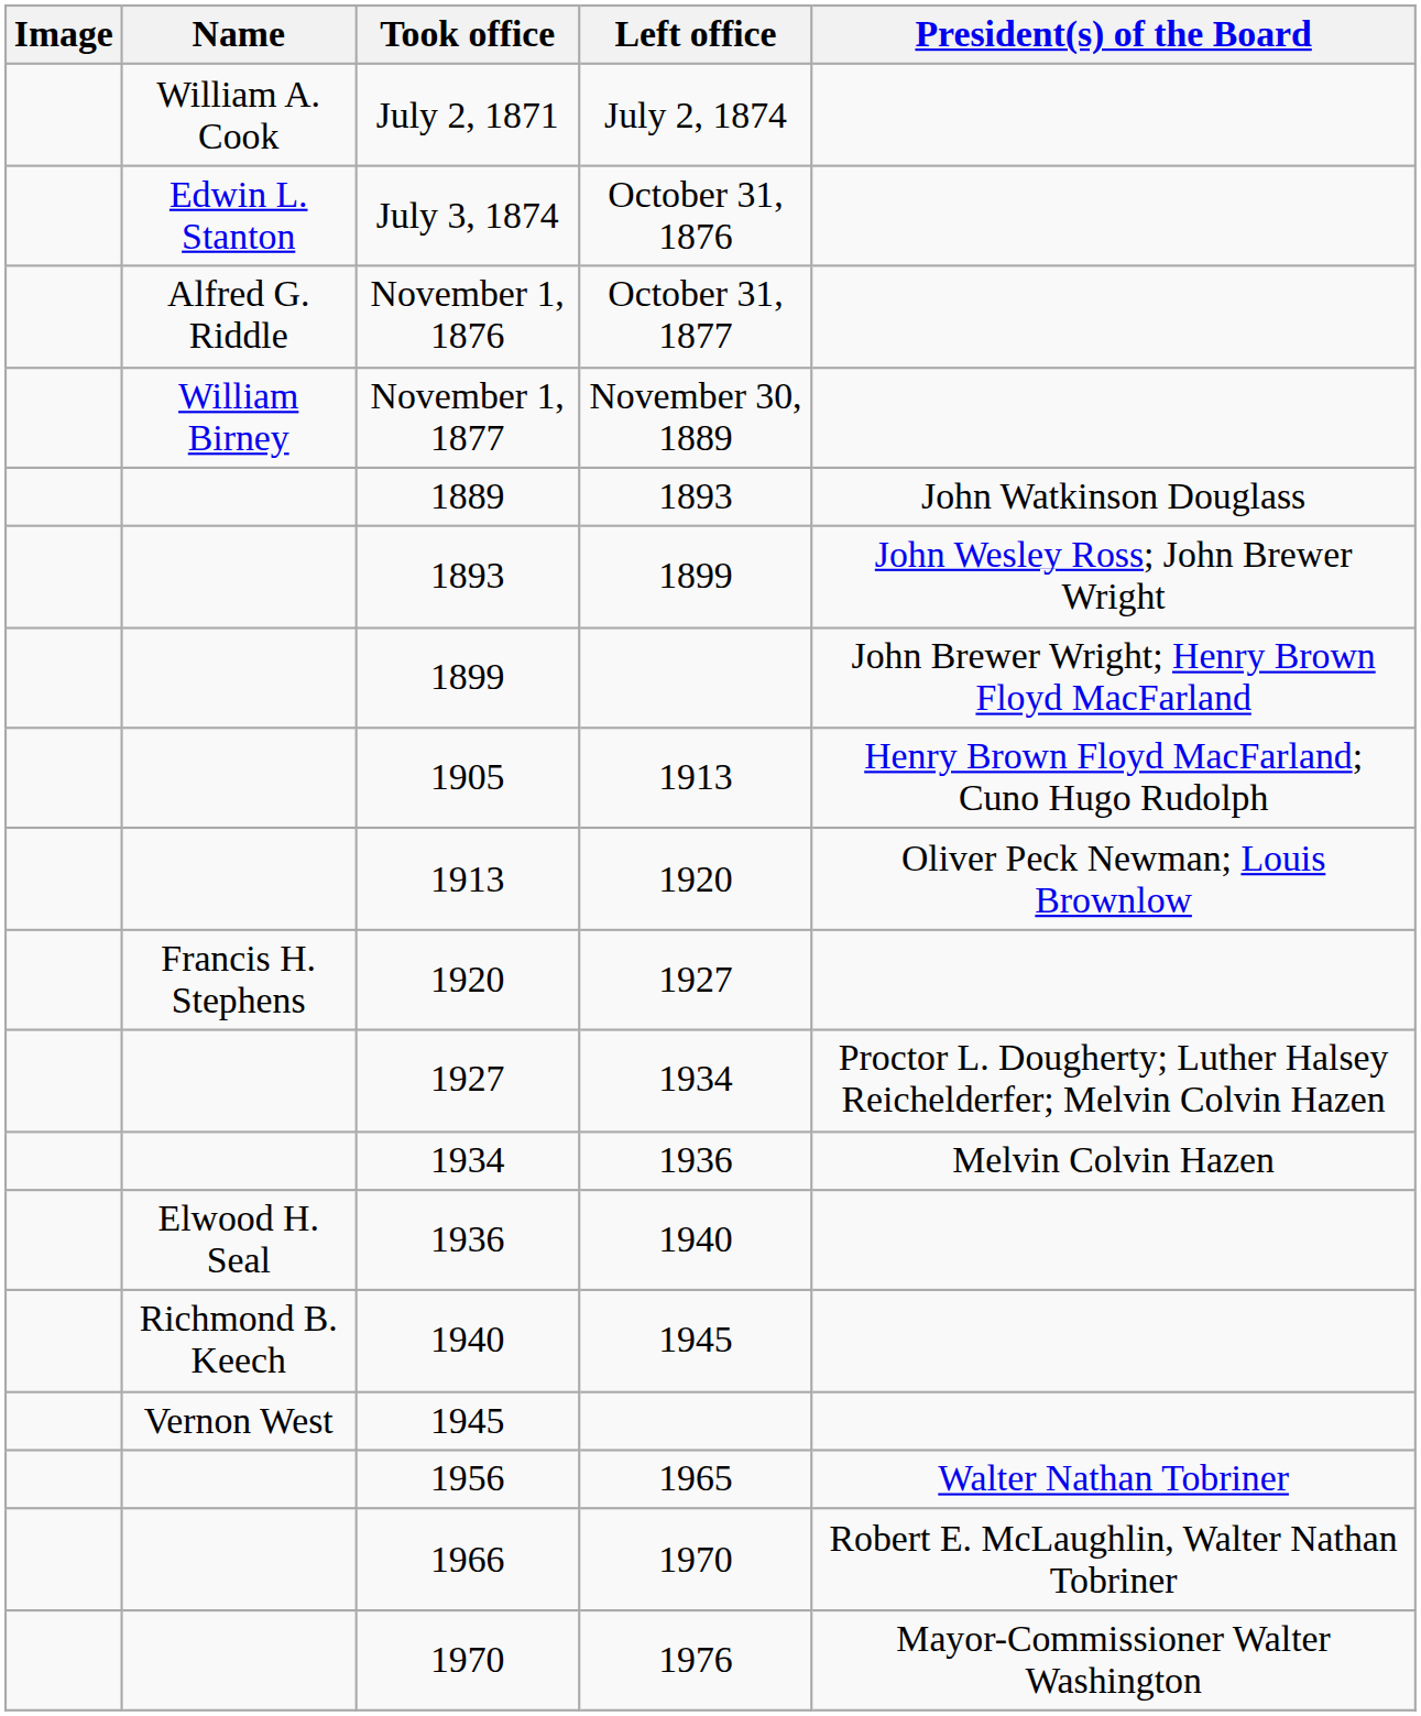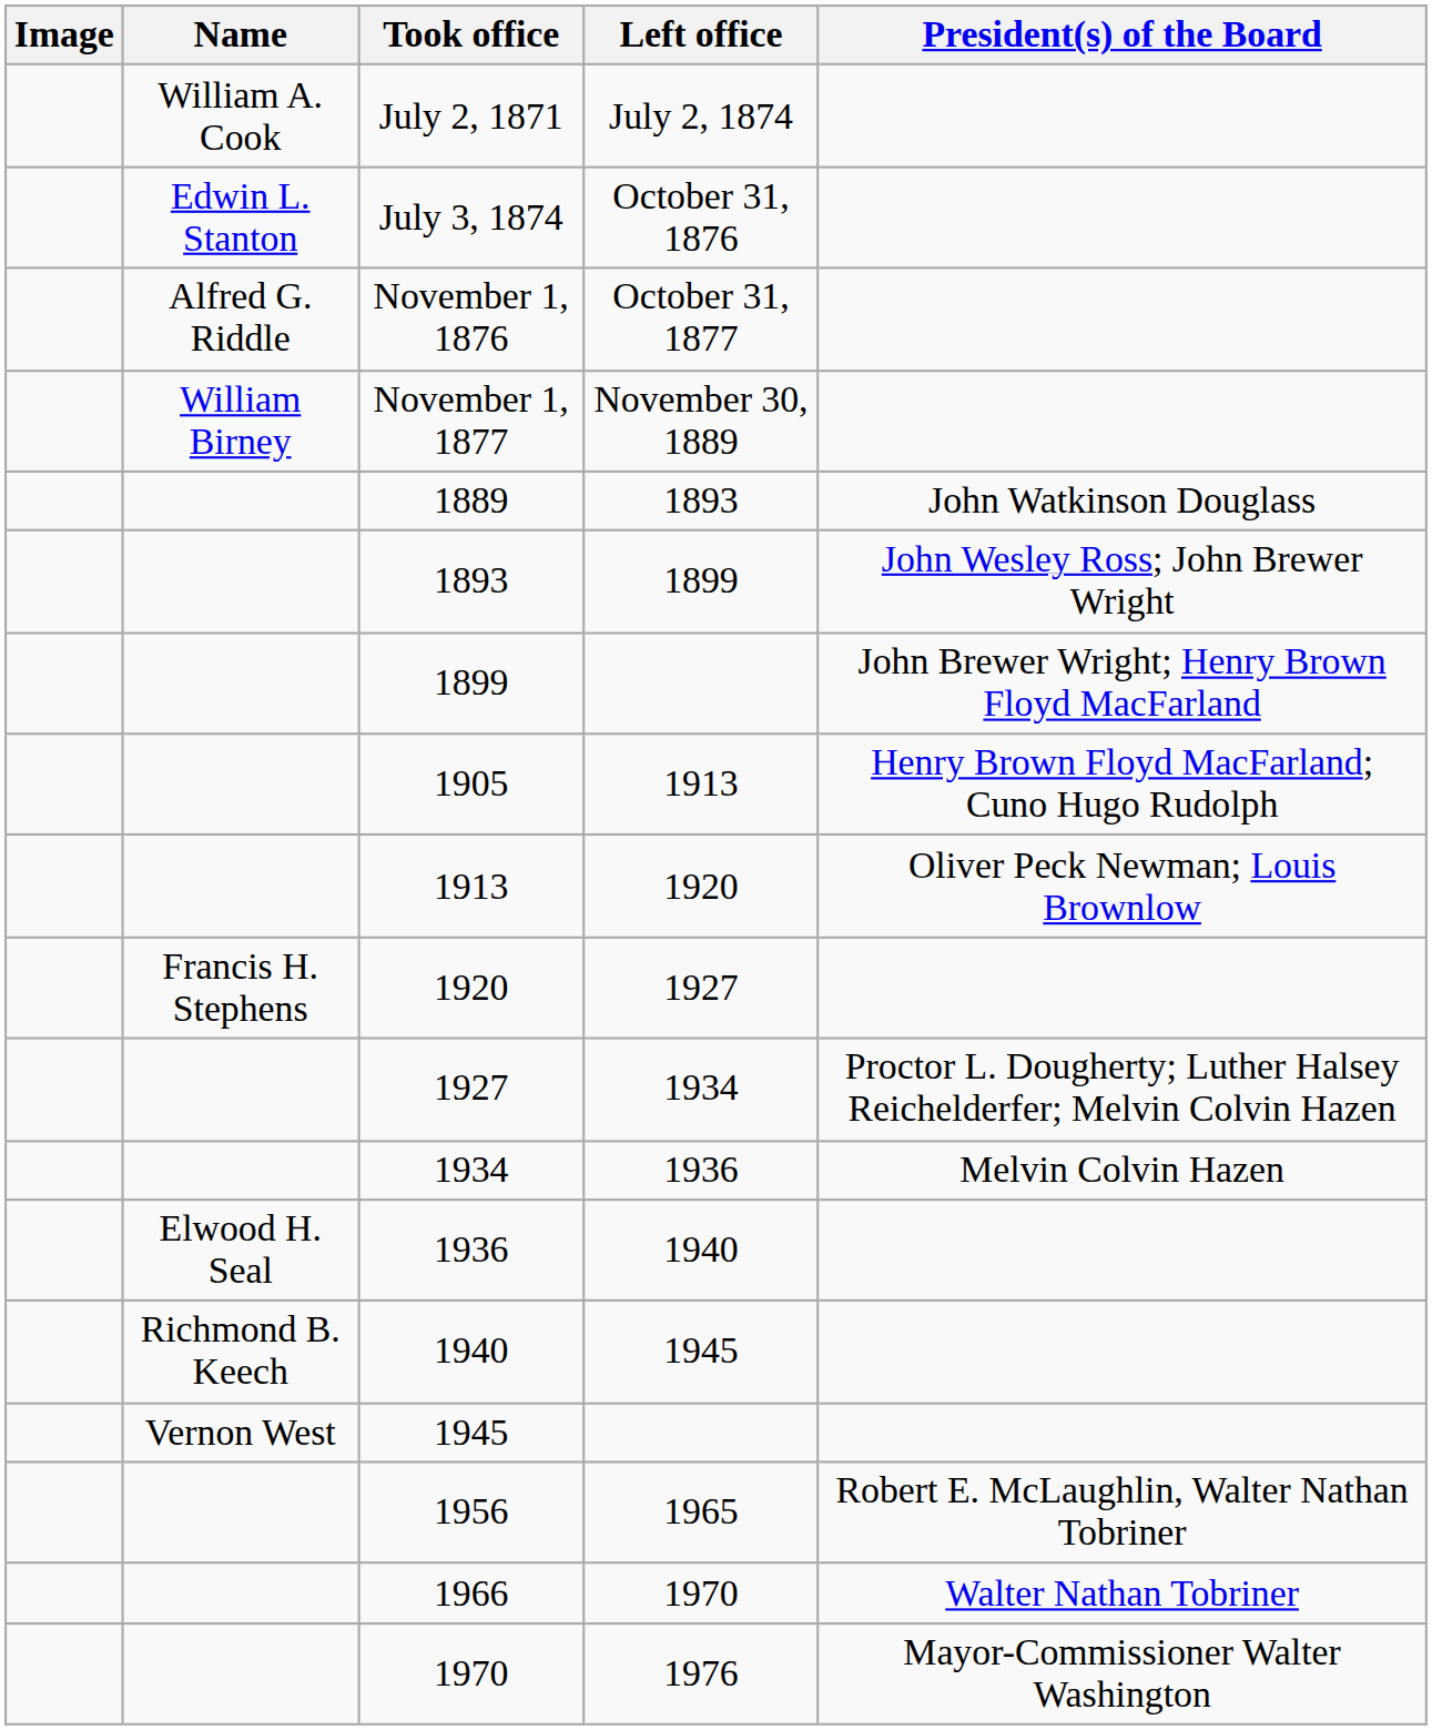 <table class="wikitable sortable" style="clear:right; text-align:center">
 <tr>
 <th>Image</th>
 <th>Name</th>
 <th>Took office</th>
 <th>Left office</th>
 <th colspan="2"><a href='#'>President(s) of the Board</a></th>
 </tr>
 <tr>
 <td></td>
 <td>William A. Cook</td>
 <td>July 2, 1871</td>
 <td>July 2, 1874</td>
 <td></td>
 </tr>
 <tr>
 <td></td>
 <td><a href='#'>Edwin L. Stanton</a></td>
 <td>July 3, 1874</td>
 <td>October 31, 1876</td>
 <td></td>
 </tr>
 <tr>
 <td></td>
 <td>Alfred G. Riddle</td>
 <td>November 1, 1876</td>
 <td>October 31, 1877</td>
 <td></td>
 </tr>
 <tr>
 <td></td>
 <td><a href='#'>William Birney</a></td>
 <td>November 1, 1877</td>
 <td>November 30, 1889</td>
 <td></td>
 </tr>
 <tr>
 <td></td>
 <td nowrap></td>
 <td>1889</td>
 <td>1893</td>
 <td>John Watkinson Douglass</td>
 </tr>
 <tr>
 <td></td>
 <td nowrap></td>
 <td>1893</td>
 <td>1899</td>
 <td><a href='#'>John Wesley Ross</a>; John Brewer Wright</td>
 </tr>
 <tr>
 <td></td>
 <td nowrap></td>
 <td>1899</td>
 <td></td>
 <td>John Brewer Wright; <a href='#'>Henry Brown Floyd MacFarland</a></td>
 </tr>
 <tr>
 <td></td>
 <td nowrap></td>
 <td>1905</td>
 <td>1913</td>
 <td><a href='#'>Henry Brown Floyd MacFarland</a>; Cuno Hugo Rudolph</td>
 </tr>
 <tr>
 <td></td>
 <td nowrap></td>
 <td>1913</td>
 <td>1920</td>
 <td>Oliver Peck Newman; <a href='#'>Louis Brownlow</a></td>
 </tr>
 <tr>
 <td></td>
 <td>Francis H. Stephens</td>
 <td>1920</td>
 <td>1927</td>
 <td></td>
 </tr>
 <tr>
 <td></td>
 <td nowrap></td>
 <td>1927</td>
 <td>1934</td>
 <td>Proctor L. Dougherty; Luther Halsey Reichelderfer; Melvin Colvin Hazen</td>
 </tr>
 <tr>
 <td></td>
 <td nowrap></td>
 <td>1934</td>
 <td>1936</td>
 <td>Melvin Colvin Hazen</td>
 </tr>
 <tr>
 <td></td>
 <td>Elwood H. Seal</td>
 <td>1936</td>
 <td>1940</td>
 <td></td>
 </tr>
 <tr>
 <td></td>
 <td>Richmond B. Keech</td>
 <td>1940</td>
 <td>1945</td>
 <td></td>
 </tr>
 <tr>
 <td></td>
 <td>Vernon West</td>
 <td>1945</td>
 <td></td>
 <td></td>
 </tr>
 <tr>
 <td></td>
 <td nowrap></td>
 <td>1956</td>
 <td>1965</td>
-<td><a href='#'>Walter Nathan Tobriner</a></td>
+<td>Robert E. McLaughlin, Walter Nathan Tobriner</td>
 </tr>
 <tr>
 <td></td>
 <td nowrap></td>
 <td>1966</td>
 <td>1970</td>
-<td>Robert E. McLaughlin, Walter Nathan Tobriner</td>
+<td><a href='#'>Walter Nathan Tobriner</a></td>
 </tr>
 <tr>
 <td></td>
 <td nowrap></td>
 <td>1970</td>
 <td>1976</td>
 <td>Mayor-Commissioner Walter Washington</td>
 </tr>
 </table>
